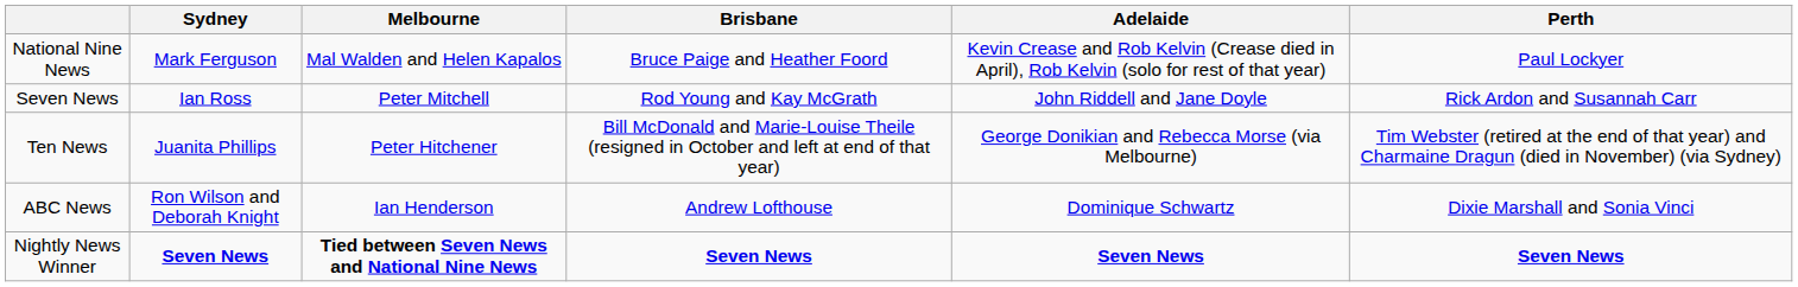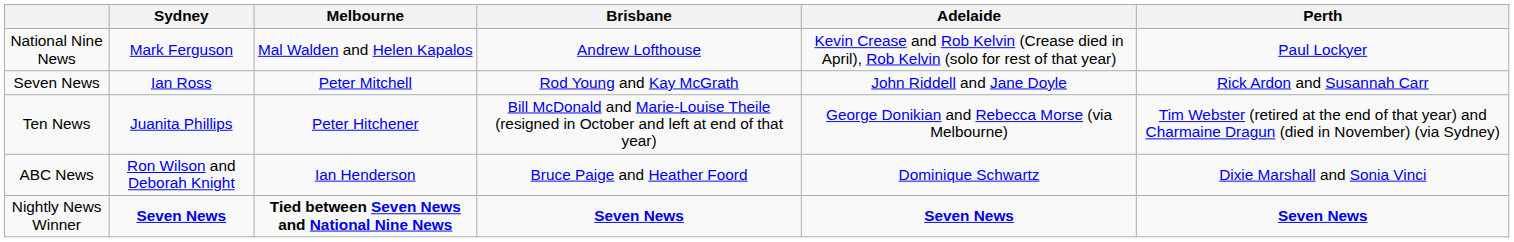 <table class="wikitable">
 <tr>
 <th></th>
 <th>Sydney</th>
 <th>Melbourne</th>
 <th>Brisbane</th>
 <th>Adelaide</th>
 <th>Perth</th>
 </tr>
 <tr style="text-align:center">
 <td>National Nine News</td>
 <td><a href='#'>Mark Ferguson</a></td>
 <td><a href='#'>Mal Walden</a> and <a href='#'>Helen Kapalos</a></td>
-<td><a href='#'>Bruce Paige</a> and <a href='#'>Heather Foord</a></td>
+<td><a href='#'>Andrew Lofthouse</a></td>
 <td><a href='#'>Kevin Crease</a> and <a href='#'>Rob Kelvin</a> (Crease died in April), <a href='#'>Rob Kelvin</a> (solo for rest of that year)</td>
 <td><a href='#'>Paul Lockyer</a></td>
 </tr>
 <tr style="text-align:center">
 <td>Seven News</td>
 <td><a href='#'>Ian Ross</a></td>
 <td><a href='#'>Peter Mitchell</a></td>
 <td><a href='#'>Rod Young</a> and <a href='#'>Kay McGrath</a></td>
 <td><a href='#'>John Riddell</a> and <a href='#'>Jane Doyle</a></td>
 <td><a href='#'>Rick Ardon</a> and <a href='#'>Susannah Carr</a></td>
 </tr>
 <tr style="text-align:center">
 <td>Ten News</td>
 <td><a href='#'>Juanita Phillips</a></td>
 <td><a href='#'>Peter Hitchener</a></td>
 <td><a href='#'>Bill McDonald</a> and <a href='#'>Marie-Louise Theile</a> (resigned in October and left at end of that year)</td>
 <td><a href='#'>George Donikian</a> and <a href='#'>Rebecca Morse</a> (via Melbourne)</td>
 <td><a href='#'>Tim Webster</a> (retired at the end of that year) and <a href='#'>Charmaine Dragun</a> (died in November) (via Sydney)</td>
 </tr>
 <tr style="text-align:center">
 <td>ABC News</td>
 <td><a href='#'>Ron Wilson</a> and <a href='#'>Deborah Knight</a></td>
 <td><a href='#'>Ian Henderson</a></td>
-<td><a href='#'>Andrew Lofthouse</a></td>
+<td><a href='#'>Bruce Paige</a> and <a href='#'>Heather Foord</a></td>
 <td><a href='#'>Dominique Schwartz</a></td>
 <td><a href='#'>Dixie Marshall</a> and <a href='#'>Sonia Vinci</a></td>
 </tr>
 <tr style="text-align:center">
 <td>Nightly News Winner</td>
 <td><strong><a href='#'>Seven News</a></strong></td>
 <td><strong>Tied between <a href='#'>Seven News</a> and <a href='#'>National Nine News</a></strong></td>
 <td><strong><a href='#'>Seven News</a></strong></td>
 <td><strong><a href='#'>Seven News</a></strong></td>
 <td><strong><a href='#'>Seven News</a></strong></td>
 </tr>
 </table>
